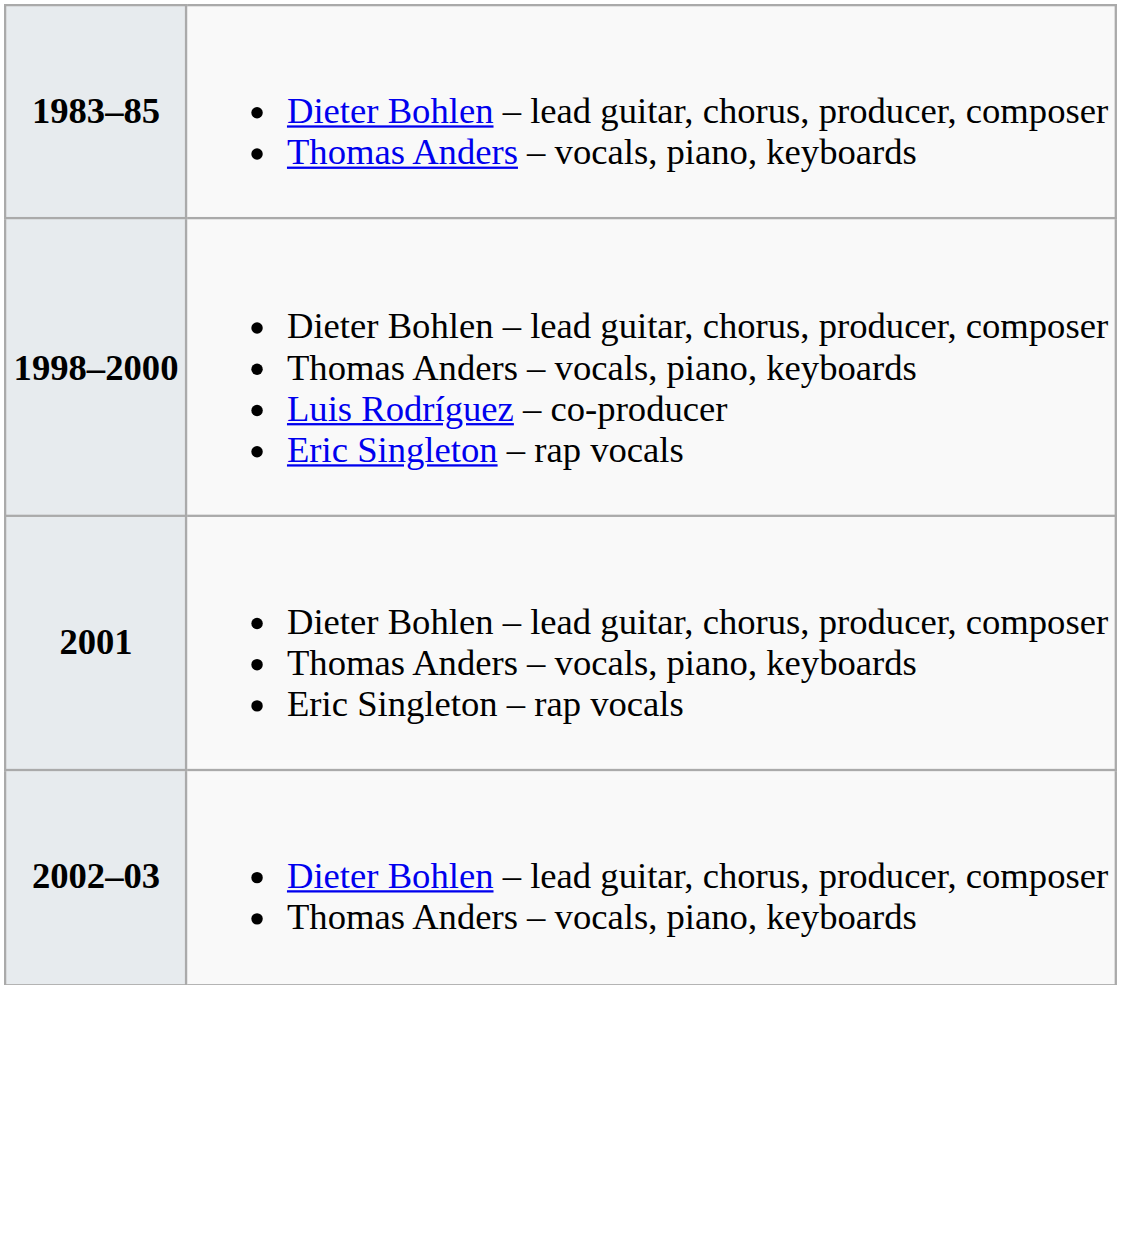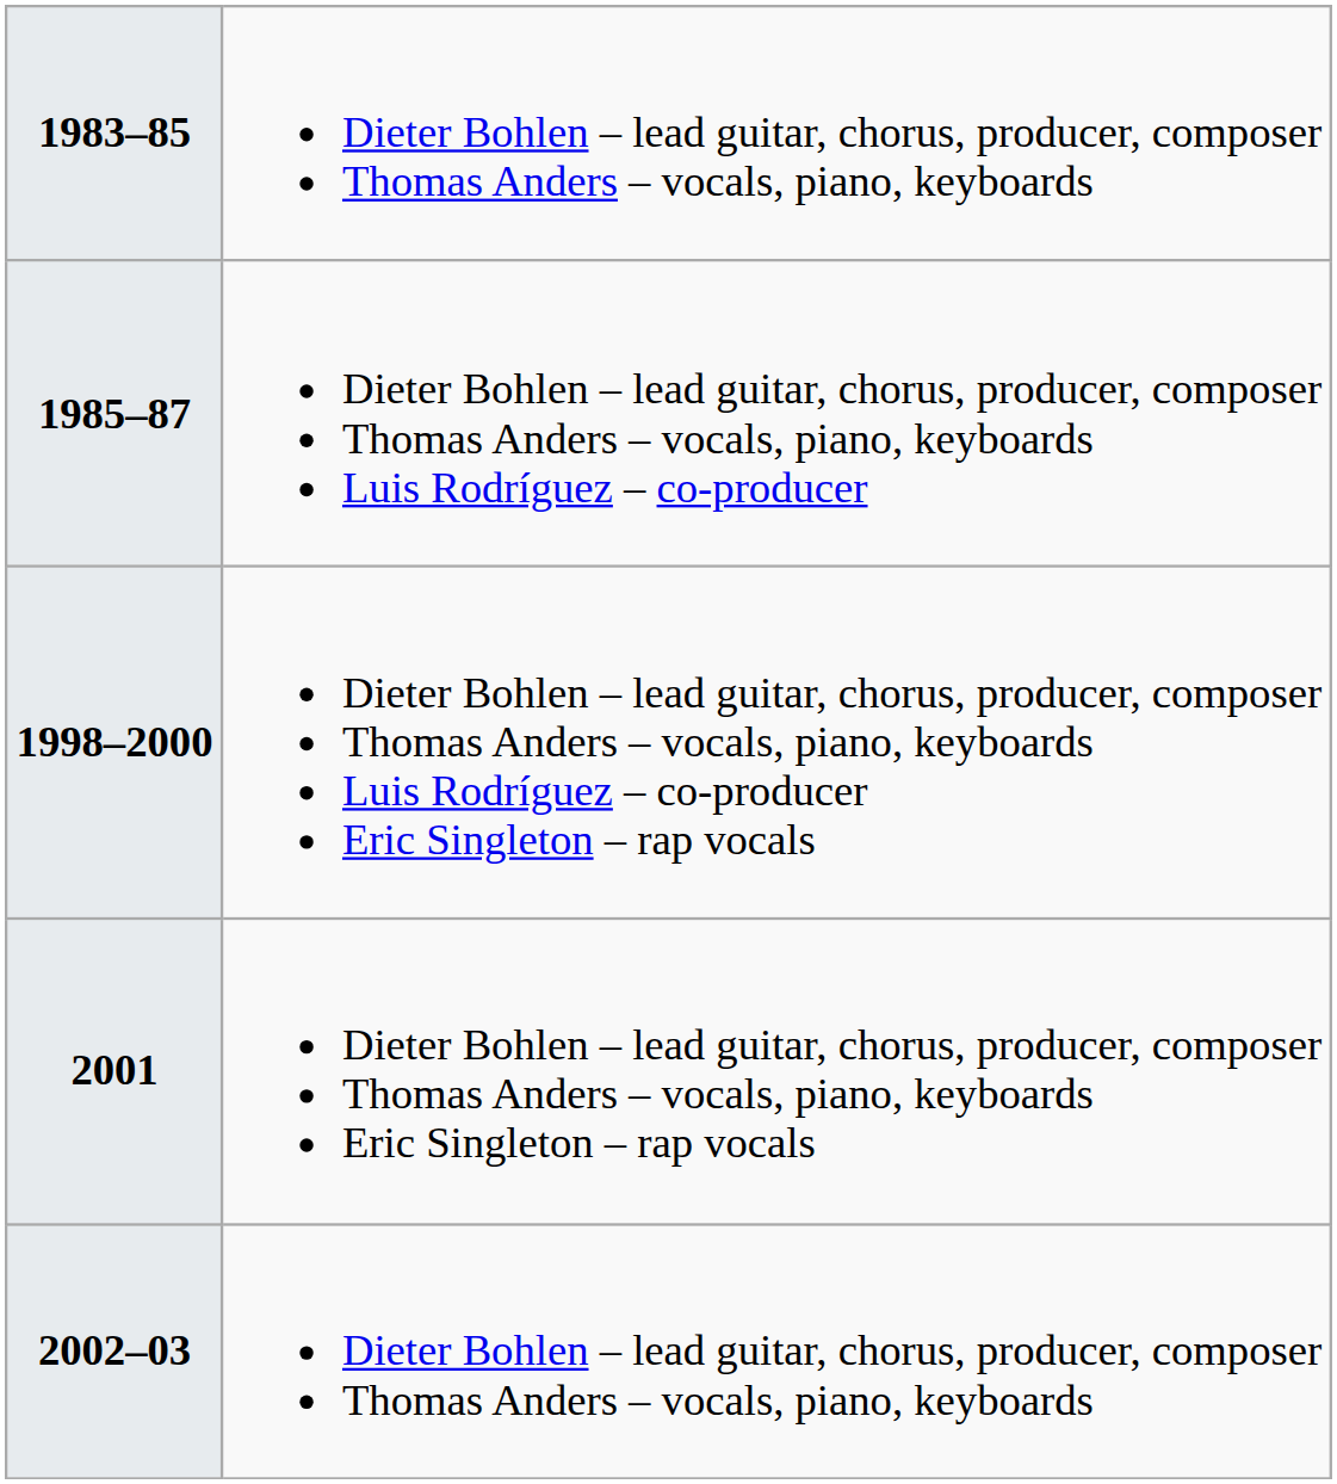 <table class="wikitable">
 <tr>
 <th style="background:#e7ebee;">1983–85</th>
 <td><br><ul><li><a href='#'>Dieter Bohlen</a> – lead guitar, chorus, producer, composer</li><li><a href='#'>Thomas Anders</a> – vocals, piano, keyboards</li></ul></td>
+</tr>
+<tr>
+<th style="background:#e7ebee;">1985–87</th>
+<td><br><ul><li>Dieter Bohlen – lead guitar, chorus, producer, composer</li><li>Thomas Anders – vocals, piano, keyboards</li><li><a href='#'>Luis Rodríguez</a> – <a href='#'>co-producer</a></li></ul></td>
 </tr>
 <tr>
 <th style="background:#e7ebee;">1998–2000</th>
 <td><br><ul><li>Dieter Bohlen – lead guitar, chorus, producer, composer</li><li>Thomas Anders – vocals, piano, keyboards</li><li><a href='#'>Luis Rodríguez</a> – co-producer</li><li><a href='#'>Eric Singleton</a> – rap vocals</li></ul></td>
 </tr>
 <tr>
 <th style="background:#e7ebee;">2001</th>
 <td><br><ul><li>Dieter Bohlen – lead guitar, chorus, producer, composer</li><li>Thomas Anders – vocals, piano, keyboards</li><li>Eric Singleton – rap vocals</li></ul></td>
 </tr>
 <tr>
 <th style="background:#e7ebee;">2002–03</th>
 <td><br><ul><li><a href='#'>Dieter Bohlen</a> – lead guitar, chorus, producer, composer</li><li>Thomas Anders – vocals, piano, keyboards</li></ul></td>
 </tr>
 </table>
